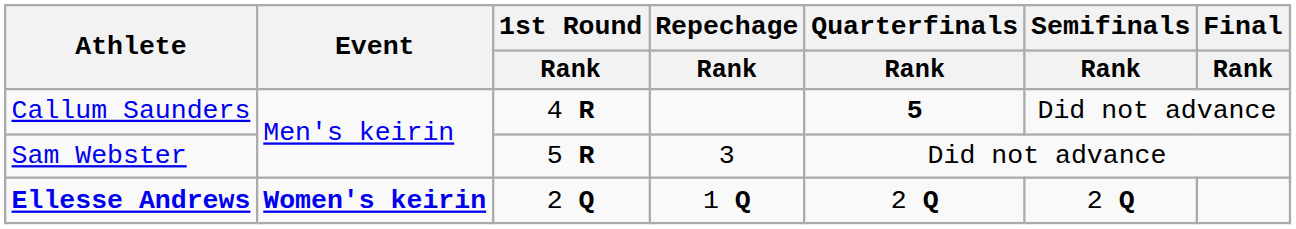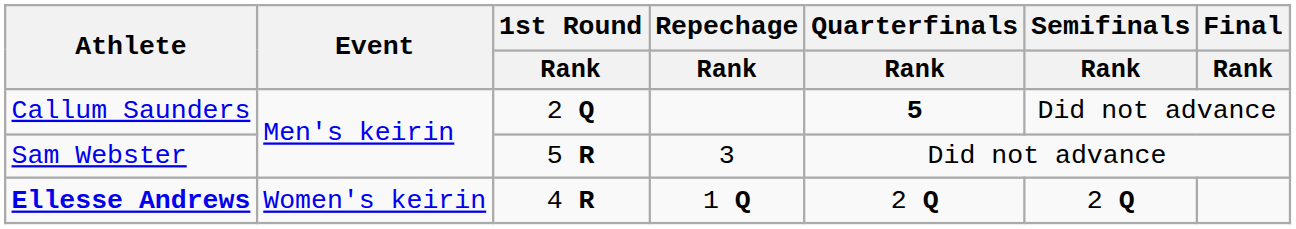 <table class=wikitable style=font-size:90%;text-align:center>
 <tr>
 <th rowspan=2>Athlete</th>
 <th rowspan=2>Event</th>
 <th>1st Round</th>
 <th>Repechage</th>
 <th>Quarterfinals</th>
 <th>Semifinals</th>
 <th>Final</th>
 </tr>
 <tr style=font-size:95%>
 <th>Rank</th>
 <th>Rank</th>
 <th>Rank</th>
 <th>Rank</th>
 <th>Rank</th>
 </tr>
 <tr>
 <td align=left><a href='#'>Callum Saunders</a></td>
 <td align=left rowspan=2><a href='#'>Men's keirin</a></td>
-<td>4 <strong>R</strong></td>
+<td>2 <strong>Q</strong></td>
 <td></td>
 <td><strong>5</strong></td>
 <td colspan=2>Did not advance</td>
 </tr>
 <tr>
 <td align=left><a href='#'>Sam Webster</a></td>
 <td>5 <strong>R</strong></td>
 <td>3</td>
 <td colspan=3>Did not advance</td>
 </tr>
 <tr>
 <td align=left><strong><a href='#'>Ellesse Andrews</a></strong></td>
-<td align=left><strong><a href='#'>Women's keirin</a></strong></td>
-<td>2 <strong>Q</strong></td>
+<td align=left><a href='#'>Women's keirin</a></td>
+<td>4 <strong>R</strong></td>
 <td>1 <strong>Q</strong></td>
 <td>2 <strong>Q</strong></td>
 <td>2 <strong>Q</strong></td>
 <td></td>
 </tr>
 </table>
